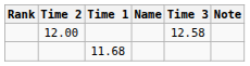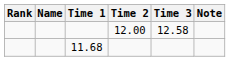 <table class="wikitable sortable" style="text-align:center;">
 <tr>
 <th>Rank</th>
+<th>Name</th>
+<th>Time 1</th>
 <th>Time 2</th>
-<th>Time 1</th>
-<th>Name</th>
 <th>Time 3</th>
 <th>Note</th>
 </tr>
 <tr>
 <td></td>
+<td style="text-align:left;"></td>
+<td></td>
 <td>12.00</td>
-<td></td>
-<td style="text-align:left;"></td>
 <td>12.58</td>
 <td></td>
 </tr>
 <tr>
 <td></td>
+<td style="text-align:left;"></td>
+<td>11.68</td>
 <td></td>
-<td>11.68</td>
-<td style="text-align:left;"></td>
 <td></td>
 <td></td>
 </tr>
 </table>
